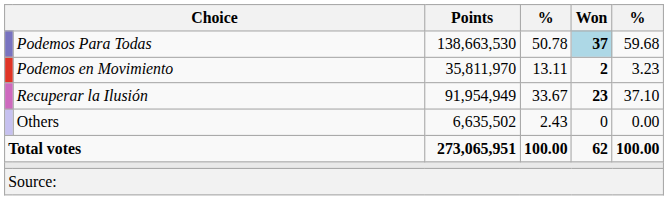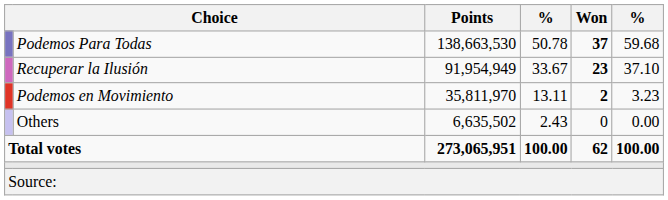 <table class="wikitable" style="text-align:right; font-size:90%;">
 <tr>
 <th colspan="2" width="375">Choice</th>
 <th width="80">Points</th>
 <th width="40">%</th>
 <th width="30">Won</th>
 <th width="40">%</th>
 </tr>
 <tr>
 <td width="1" style="color:inherit;background:#7873C0"></td>
 <td align="left"><em>Podemos Para Todas</em> </td>
 <td>138,663,530</td>
 <td>50.78</td>
-<td style="background: lightblue;"><strong>37</strong></td>
+<td><strong>37</strong></td>
 <td>59.68</td>
+</tr>
+<tr>
+<td style="color:inherit;background:#CE69BE"></td>
+<td align="left"><em>Recuperar la Ilusión</em> </td>
+<td>91,954,949</td>
+<td>33.67</td>
+<td><strong>23</strong></td>
+<td>37.10</td>
 </tr>
 <tr>
 <td style="color:inherit;background:#E03426"></td>
 <td align="left"><em>Podemos en Movimiento</em> </td>
 <td>35,811,970</td>
 <td>13.11</td>
 <td><strong>2</strong></td>
 <td>3.23</td>
-</tr>
-<tr>
-<td style="color:inherit;background:#CE69BE"></td>
-<td align="left"><em>Recuperar la Ilusión</em> </td>
-<td>91,954,949</td>
-<td>33.67</td>
-<td><strong>23</strong></td>
-<td>37.10</td>
 </tr>
 <tr>
 <td style="color:inherit;background:#C6C1F0"></td>
 <td align="left">Others</td>
 <td>6,635,502</td>
 <td>2.43</td>
 <td>0</td>
 <td>0.00</td>
 </tr>
 <tr style="font-weight:bold;">
 <td align="left" colspan="2">Total votes</td>
 <td>273,065,951</td>
 <td>100.00</td>
 <td>62</td>
 <td>100.00</td>
 </tr>
 <tr>
 <td colspan="6" bgcolor="#E9E9E9"></td>
 </tr>
 <tr style="background-color:#F2F2F2">
 <td colspan="6" align="left">Source: </td>
 </tr>
 </table>
